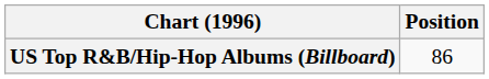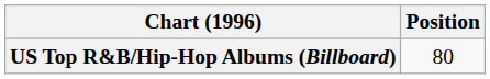 <table class="wikitable plainrowheaders" style="text-align:center;">
 <tr>
 <th>Chart (1996)</th>
 <th>Position</th>
 </tr>
 <tr>
 <th scope="row">US Top R&B/Hip-Hop Albums (<em>Billboard</em>)</th>
-<td>86</td>
+<td>80</td>
 </tr>
 </table>
